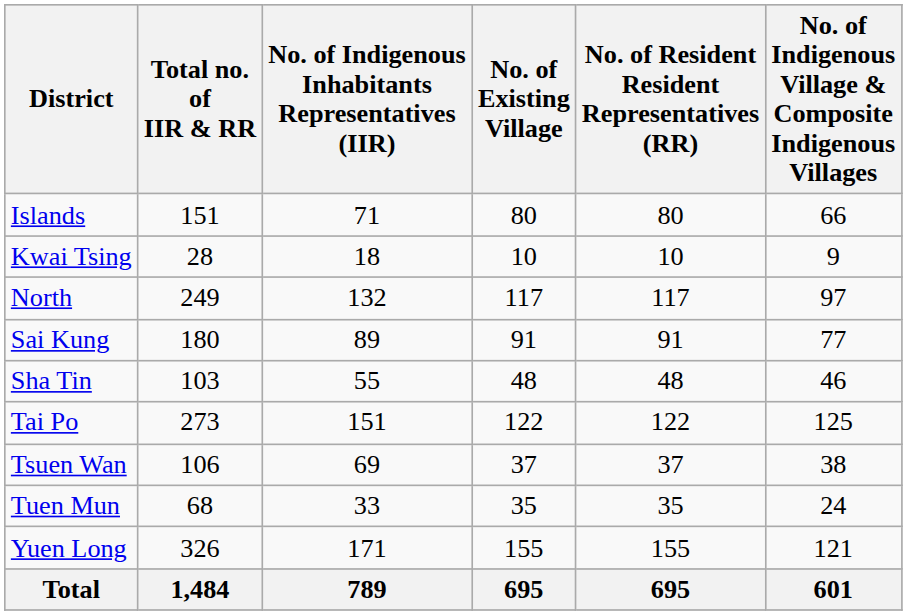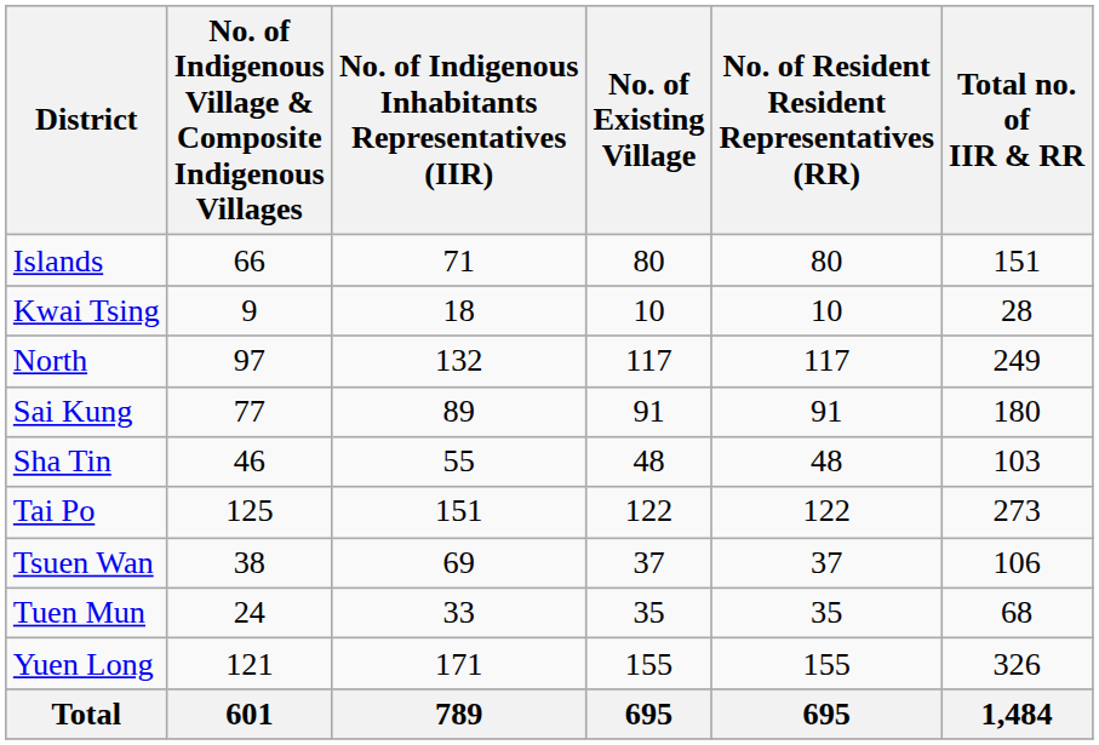 <table class="wikitable" style="text-align:center;font-size:100%">
 <tr>
 <th>District</th>
-<th>Total no.<br>of<br>IIR & RR</th>
+<th>No. of<br>Indigenous<br>Village &<br>Composite<br>Indigenous<br>Villages</th>
 <th>No. of Indigenous<br>Inhabitants<br>Representatives<br>(IIR)</th>
 <th>No. of <br>Existing<br>Village</th>
 <th>No. of Resident<br>Resident<br>Representatives<br>(RR)</th>
-<th>No. of<br>Indigenous<br>Village &<br>Composite<br>Indigenous<br>Villages</th>
+<th>Total no.<br>of<br>IIR & RR</th>
 </tr>
 <tr>
 <td align=left><a href='#'>Islands</a></td>
-<td>151</td>
+<td>66</td>
 <td>71</td>
 <td>80</td>
 <td>80</td>
-<td>66</td>
+<td>151</td>
 </tr>
 <tr>
 <td align=left><a href='#'>Kwai Tsing</a></td>
-<td>28</td>
+<td>9</td>
 <td>18</td>
 <td>10</td>
 <td>10</td>
-<td>9</td>
+<td>28</td>
 </tr>
 <tr>
 <td align=left><a href='#'>North</a></td>
-<td>249</td>
+<td>97</td>
 <td>132</td>
 <td>117</td>
 <td>117</td>
-<td>97</td>
+<td>249</td>
 </tr>
 <tr>
 <td align=left><a href='#'>Sai Kung</a></td>
-<td>180</td>
+<td>77</td>
 <td>89</td>
 <td>91</td>
 <td>91</td>
-<td>77</td>
+<td>180</td>
 </tr>
 <tr>
 <td align=left><a href='#'>Sha Tin</a></td>
-<td>103</td>
+<td>46</td>
 <td>55</td>
 <td>48</td>
 <td>48</td>
-<td>46</td>
+<td>103</td>
 </tr>
 <tr>
 <td align=left><a href='#'>Tai Po</a></td>
-<td>273</td>
+<td>125</td>
 <td>151</td>
 <td>122</td>
 <td>122</td>
-<td>125</td>
+<td>273</td>
 </tr>
 <tr>
 <td align=left><a href='#'>Tsuen Wan</a></td>
-<td>106</td>
+<td>38</td>
 <td>69</td>
 <td>37</td>
 <td>37</td>
-<td>38</td>
+<td>106</td>
 </tr>
 <tr>
 <td align=left><a href='#'>Tuen Mun</a></td>
-<td>68</td>
+<td>24</td>
 <td>33</td>
 <td>35</td>
 <td>35</td>
-<td>24</td>
+<td>68</td>
 </tr>
 <tr>
 <td align=left><a href='#'>Yuen Long</a></td>
-<td>326</td>
+<td>121</td>
 <td>171</td>
 <td>155</td>
 <td>155</td>
-<td>121</td>
+<td>326</td>
 </tr>
 <tr>
 <th>Total</th>
-<th>1,484</th>
+<th>601</th>
 <th>789</th>
 <th>695</th>
 <th>695</th>
-<th>601</th>
+<th>1,484</th>
 </tr>
 </table>
